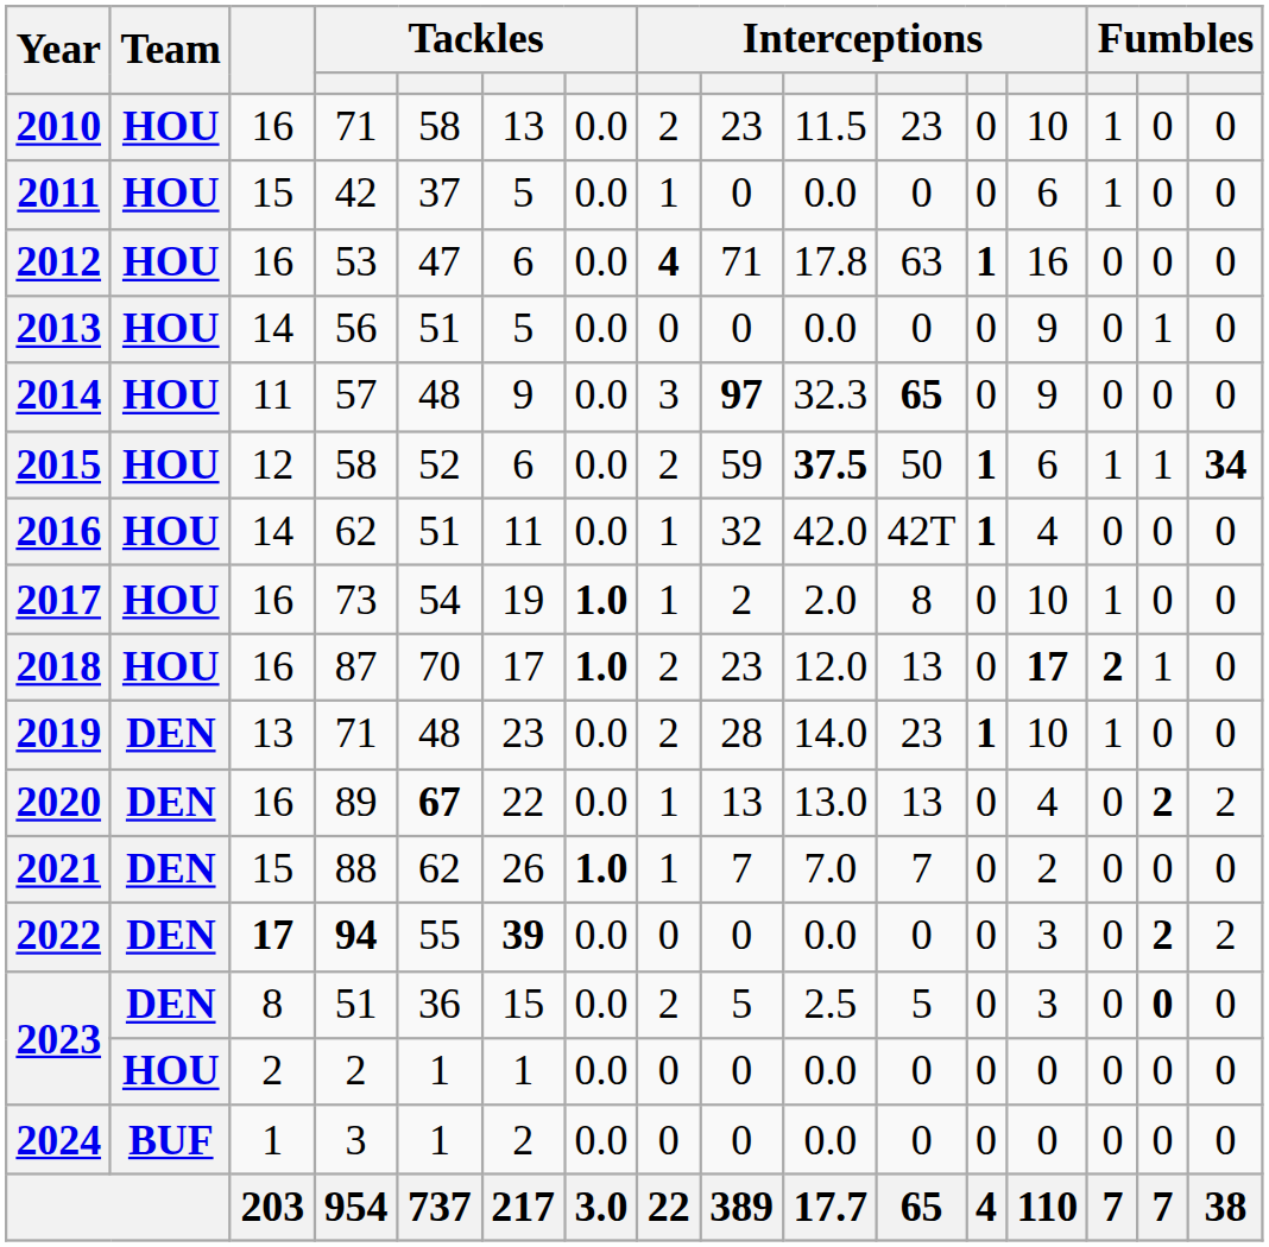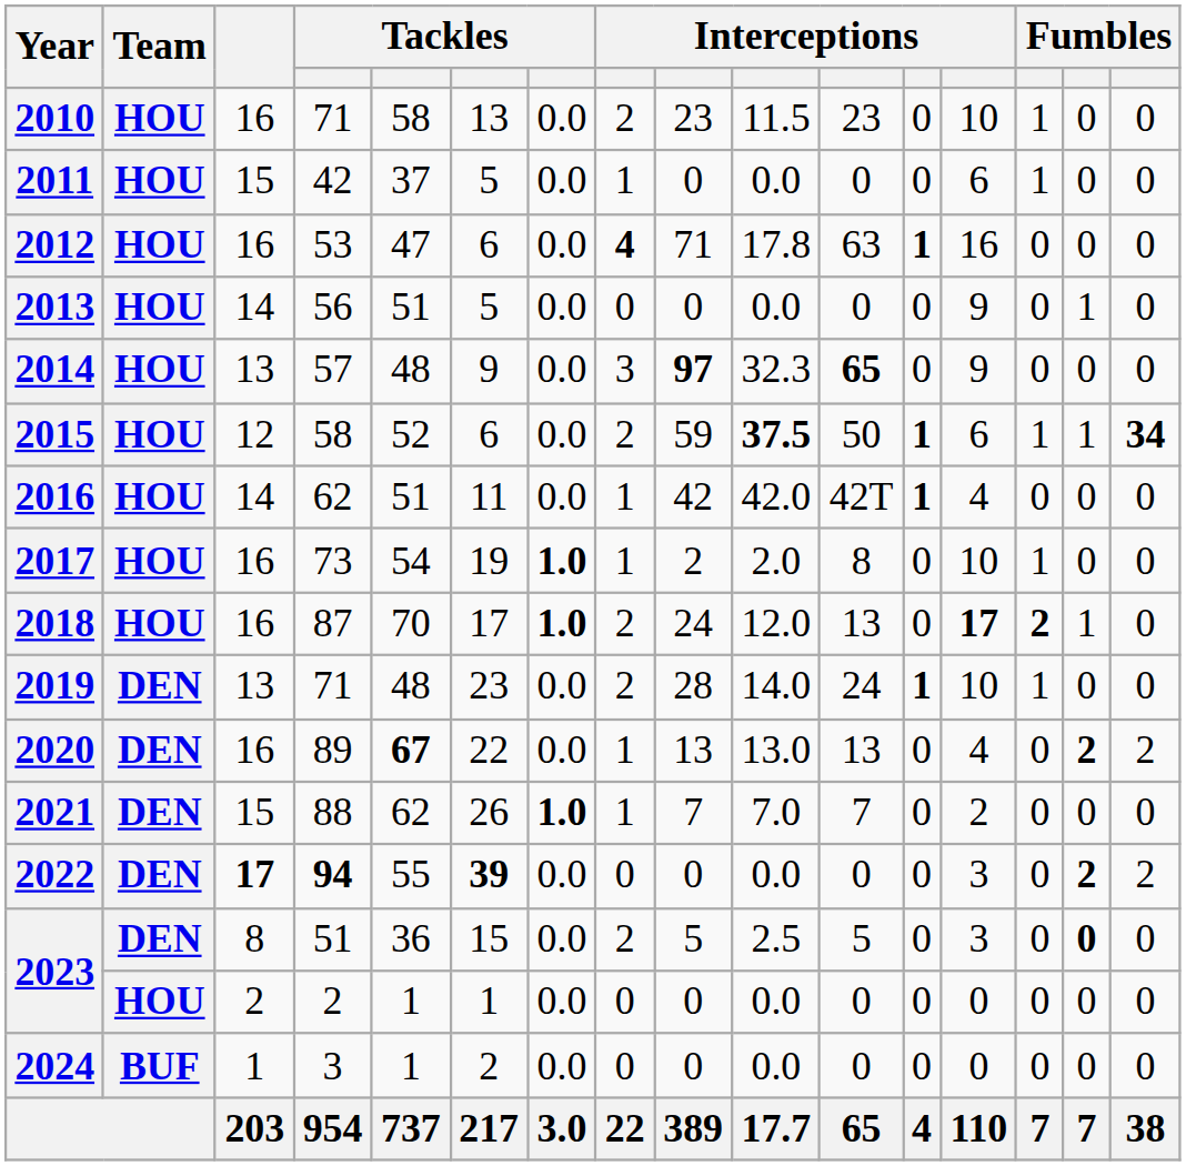 <table class="wikitable" style="text-align:center;">
 <tr>
 <th rowspan="2">Year</th>
 <th rowspan="2">Team</th>
 <th rowspan="2"></th>
 <th colspan="4">Tackles</th>
 <th colspan="6">Interceptions</th>
 <th colspan="3">Fumbles</th>
 </tr>
 <tr>
 <th></th>
 <th></th>
 <th></th>
 <th></th>
 <th></th>
 <th></th>
 <th></th>
 <th></th>
 <th></th>
 <th></th>
 <th></th>
 <th></th>
 <th></th>
 </tr>
 <tr>
 <th><a href='#'>2010</a></th>
 <th><a href='#'>HOU</a></th>
 <td>16</td>
 <td>71</td>
 <td>58</td>
 <td>13</td>
 <td>0.0</td>
 <td>2</td>
 <td>23</td>
 <td>11.5</td>
 <td>23</td>
 <td>0</td>
 <td>10</td>
 <td>1</td>
 <td>0</td>
 <td>0</td>
 </tr>
 <tr>
 <th><a href='#'>2011</a></th>
 <th><a href='#'>HOU</a></th>
 <td>15</td>
 <td>42</td>
 <td>37</td>
 <td>5</td>
 <td>0.0</td>
 <td>1</td>
 <td>0</td>
 <td>0.0</td>
 <td>0</td>
 <td>0</td>
 <td>6</td>
 <td>1</td>
 <td>0</td>
 <td>0</td>
 </tr>
 <tr>
 <th><a href='#'>2012</a></th>
 <th><a href='#'>HOU</a></th>
 <td>16</td>
 <td>53</td>
 <td>47</td>
 <td>6</td>
 <td>0.0</td>
 <td><strong>4</strong></td>
 <td>71</td>
 <td>17.8</td>
 <td>63</td>
 <td><strong>1</strong></td>
 <td>16</td>
 <td>0</td>
 <td>0</td>
 <td>0</td>
 </tr>
 <tr>
 <th><a href='#'>2013</a></th>
 <th><a href='#'>HOU</a></th>
 <td>14</td>
 <td>56</td>
 <td>51</td>
 <td>5</td>
 <td>0.0</td>
 <td>0</td>
 <td>0</td>
 <td>0.0</td>
 <td>0</td>
 <td>0</td>
 <td>9</td>
 <td>0</td>
 <td>1</td>
 <td>0</td>
 </tr>
 <tr>
 <th><a href='#'>2014</a></th>
 <th><a href='#'>HOU</a></th>
-<td>11</td>
+<td>13</td>
 <td>57</td>
 <td>48</td>
 <td>9</td>
 <td>0.0</td>
 <td>3</td>
 <td><strong>97</strong></td>
 <td>32.3</td>
 <td><strong>65</strong></td>
 <td>0</td>
 <td>9</td>
 <td>0</td>
 <td>0</td>
 <td>0</td>
 </tr>
 <tr>
 <th><a href='#'>2015</a></th>
 <th><a href='#'>HOU</a></th>
 <td>12</td>
 <td>58</td>
 <td>52</td>
 <td>6</td>
 <td>0.0</td>
 <td>2</td>
 <td>59</td>
 <td><strong>37.5</strong></td>
 <td>50</td>
 <td><strong>1</strong></td>
 <td>6</td>
 <td>1</td>
 <td>1</td>
 <td><strong>34</strong></td>
 </tr>
 <tr>
 <th><a href='#'>2016</a></th>
 <th><a href='#'>HOU</a></th>
 <td>14</td>
 <td>62</td>
 <td>51</td>
 <td>11</td>
 <td>0.0</td>
 <td>1</td>
-<td>32</td>
+<td>42</td>
 <td>42.0</td>
 <td>42T</td>
 <td><strong>1</strong></td>
 <td>4</td>
 <td>0</td>
 <td>0</td>
 <td>0</td>
 </tr>
 <tr>
 <th><a href='#'>2017</a></th>
 <th><a href='#'>HOU</a></th>
 <td>16</td>
 <td>73</td>
 <td>54</td>
 <td>19</td>
 <td><strong>1.0</strong></td>
 <td>1</td>
 <td>2</td>
 <td>2.0</td>
 <td>8</td>
 <td>0</td>
 <td>10</td>
 <td>1</td>
 <td>0</td>
 <td>0</td>
 </tr>
 <tr>
 <th><a href='#'>2018</a></th>
 <th><a href='#'>HOU</a></th>
 <td>16</td>
 <td>87</td>
 <td>70</td>
 <td>17</td>
 <td><strong>1.0</strong></td>
 <td>2</td>
-<td>23</td>
+<td>24</td>
 <td>12.0</td>
 <td>13</td>
 <td>0</td>
 <td><strong>17</strong></td>
 <td><strong>2</strong></td>
 <td>1</td>
 <td>0</td>
 </tr>
 <tr>
 <th><a href='#'>2019</a></th>
 <th><a href='#'>DEN</a></th>
 <td>13</td>
 <td>71</td>
 <td>48</td>
 <td>23</td>
 <td>0.0</td>
 <td>2</td>
 <td>28</td>
 <td>14.0</td>
-<td>23</td>
+<td>24</td>
 <td><strong>1</strong></td>
 <td>10</td>
 <td>1</td>
 <td>0</td>
 <td>0</td>
 </tr>
 <tr>
 <th><a href='#'>2020</a></th>
 <th><a href='#'>DEN</a></th>
 <td>16</td>
 <td>89</td>
 <td><strong>67</strong></td>
 <td>22</td>
 <td>0.0</td>
 <td>1</td>
 <td>13</td>
 <td>13.0</td>
 <td>13</td>
 <td>0</td>
 <td>4</td>
 <td>0</td>
 <td><strong>2</strong></td>
 <td>2</td>
 </tr>
 <tr>
 <th><a href='#'>2021</a></th>
 <th><a href='#'>DEN</a></th>
 <td>15</td>
 <td>88</td>
 <td>62</td>
 <td>26</td>
 <td><strong>1.0</strong></td>
 <td>1</td>
 <td>7</td>
 <td>7.0</td>
 <td>7</td>
 <td>0</td>
 <td>2</td>
 <td>0</td>
 <td>0</td>
 <td>0</td>
 </tr>
 <tr>
 <th><a href='#'>2022</a></th>
 <th><a href='#'>DEN</a></th>
 <td><strong>17</strong></td>
 <td><strong>94</strong></td>
 <td>55</td>
 <td><strong>39</strong></td>
 <td>0.0</td>
 <td>0</td>
 <td>0</td>
 <td>0.0</td>
 <td>0</td>
 <td>0</td>
 <td>3</td>
 <td>0</td>
 <td><strong>2</strong></td>
 <td>2</td>
 </tr>
 <tr>
 <th rowspan="2"><a href='#'>2023</a></th>
 <th><a href='#'>DEN</a></th>
 <td>8</td>
 <td>51</td>
 <td>36</td>
 <td>15</td>
 <td>0.0</td>
 <td>2</td>
 <td>5</td>
 <td>2.5</td>
 <td>5</td>
 <td>0</td>
 <td>3</td>
 <td>0</td>
 <td><strong>0</strong></td>
 <td>0</td>
 </tr>
 <tr>
 <th><a href='#'>HOU</a></th>
 <td>2</td>
 <td>2</td>
 <td>1</td>
 <td>1</td>
 <td>0.0</td>
 <td>0</td>
 <td>0</td>
 <td>0.0</td>
 <td>0</td>
 <td>0</td>
 <td>0</td>
 <td>0</td>
 <td>0</td>
 <td>0</td>
 </tr>
 <tr>
 <th><a href='#'>2024</a></th>
 <th><a href='#'>BUF</a></th>
 <td>1</td>
 <td>3</td>
 <td>1</td>
 <td>2</td>
 <td>0.0</td>
 <td>0</td>
 <td>0</td>
 <td>0.0</td>
 <td>0</td>
 <td>0</td>
 <td>0</td>
 <td>0</td>
 <td>0</td>
 <td>0</td>
 </tr>
 <tr>
 <th colspan="2"></th>
 <th>203</th>
 <th>954</th>
 <th>737</th>
 <th>217</th>
 <th>3.0</th>
 <th>22</th>
 <th>389</th>
 <th>17.7</th>
 <th>65</th>
 <th>4</th>
 <th>110</th>
 <th>7</th>
 <th>7</th>
 <th>38</th>
 </tr>
 </table>
